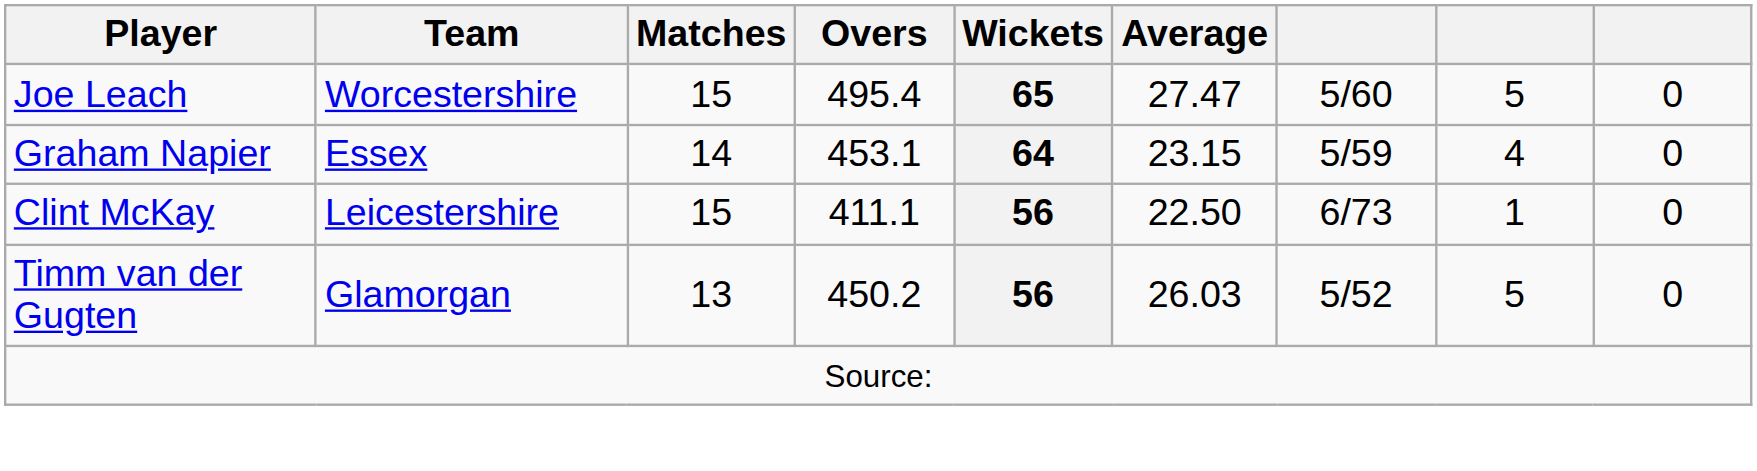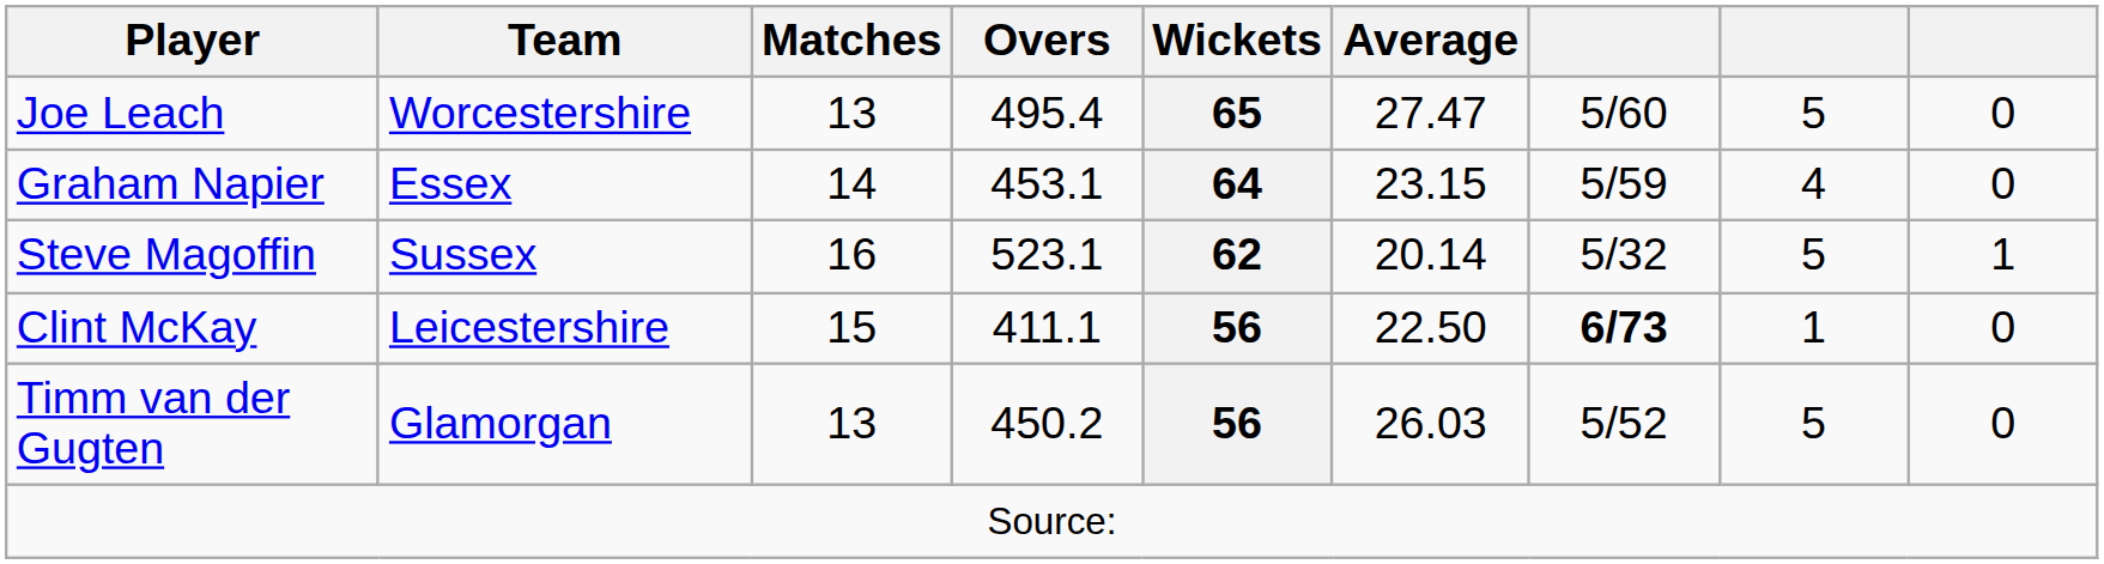 <table class="wikitable" style="text-align:center;">
 <tr>
 <th width=125>Player</th>
 <th width=125>Team</th>
 <th width=60>Matches</th>
 <th width=60>Overs</th>
 <th width=60>Wickets</th>
 <th width=60>Average</th>
 <th width=60></th>
 <th width=60></th>
 <th width=60></th>
 </tr>
 <tr>
 <td align="left"><a href='#'>Joe Leach</a></td>
 <td align="left"><a href='#'>Worcestershire</a></td>
-<td>15</td>
+<td>13</td>
 <td>495.4</td>
 <th>65</th>
 <td>27.47</td>
 <td>5/60</td>
 <td>5</td>
 <td>0</td>
 </tr>
 <tr>
 <td align="left"><a href='#'>Graham Napier</a></td>
 <td align="left"><a href='#'>Essex</a></td>
 <td>14</td>
 <td>453.1</td>
 <th>64</th>
 <td>23.15</td>
 <td>5/59</td>
 <td>4</td>
 <td>0</td>
 </tr>
 <tr>
+<td align="left"><a href='#'>Steve Magoffin</a></td>
+<td align="left"><a href='#'>Sussex</a></td>
+<td>16</td>
+<td>523.1</td>
+<th>62</th>
+<td>20.14</td>
+<td>5/32</td>
+<td>5</td>
+<td>1</td>
+</tr>
+<tr>
 <td align="left"><a href='#'>Clint McKay</a></td>
 <td align="left"><a href='#'>Leicestershire</a></td>
 <td>15</td>
 <td>411.1</td>
 <th>56</th>
 <td>22.50</td>
-<td>6/73</td>
+<td><strong>6/73</strong></td>
 <td>1</td>
 <td>0</td>
 </tr>
 <tr>
 <td align="left"><a href='#'>Timm van der Gugten</a></td>
 <td align="left"><a href='#'>Glamorgan</a></td>
 <td>13</td>
 <td>450.2</td>
 <th>56</th>
 <td>26.03</td>
 <td>5/52</td>
 <td>5</td>
 <td>0</td>
 </tr>
 <tr>
 <td colspan=9><small>Source:</small></td>
 </tr>
 </table>
